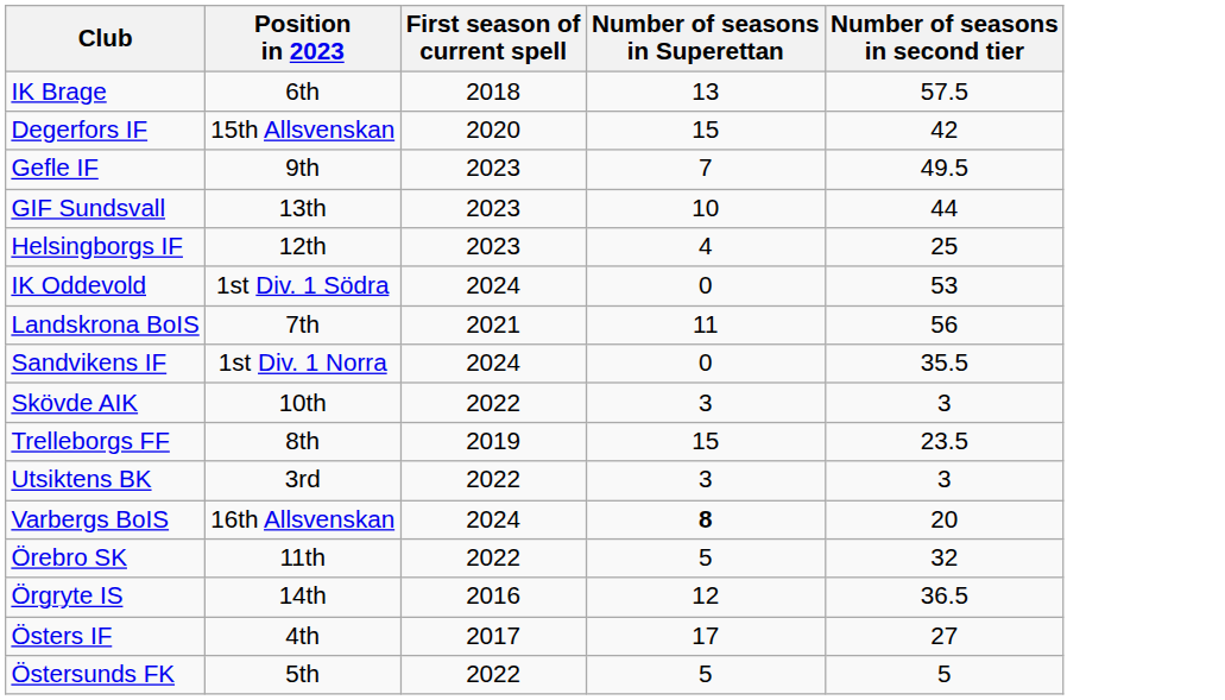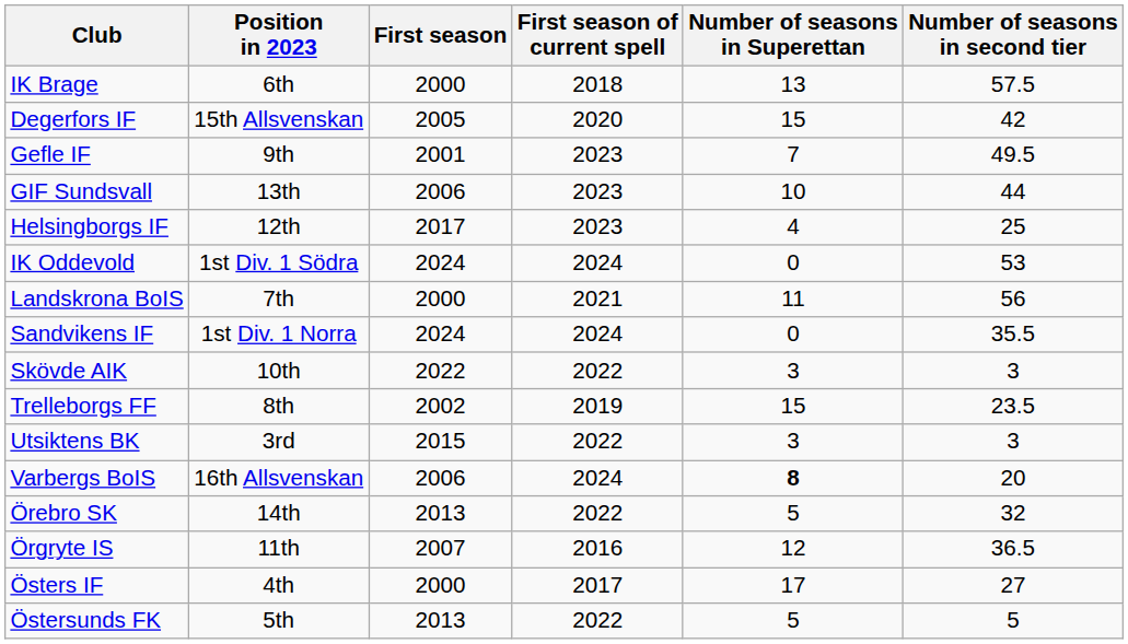 <table class="wikitable sortable"  style="text-align:center">
 <tr>
 <th>Club</th>
 <th>Position<br>in <a href='#'>2023</a></th>
+<th>First season</th>
 <th>First season of<br>current spell</th>
 <th>Number of seasons<br>in Superettan</th>
 <th>Number of seasons<br>in second tier</th>
 </tr>
 <tr>
 <td align=left><a href='#'>IK Brage</a></td>
 <td>6th</td>
+<td>2000</td>
 <td>2018</td>
 <td>13</td>
 <td>57.5</td>
 </tr>
 <tr>
 <td align=left><a href='#'>Degerfors IF</a></td>
 <td>15th <a href='#'>Allsvenskan</a></td>
+<td>2005</td>
 <td>2020</td>
 <td>15</td>
 <td>42</td>
 </tr>
 <tr>
 <td align=left><a href='#'>Gefle IF</a></td>
 <td>9th</td>
+<td>2001</td>
 <td>2023</td>
 <td>7</td>
 <td>49.5</td>
 </tr>
 <tr>
 <td align=left><a href='#'>GIF Sundsvall</a></td>
 <td>13th</td>
+<td>2006</td>
 <td>2023</td>
 <td>10</td>
 <td>44</td>
 </tr>
 <tr>
 <td align=left><a href='#'>Helsingborgs IF</a></td>
 <td>12th</td>
+<td>2017</td>
 <td>2023</td>
 <td>4</td>
 <td>25</td>
 </tr>
 <tr>
 <td align=left><a href='#'>IK Oddevold</a></td>
 <td>1st <a href='#'>Div. 1 Södra</a></td>
 <td>2024</td>
+<td>2024</td>
 <td>0</td>
 <td>53</td>
 </tr>
 <tr>
 <td align=left><a href='#'>Landskrona BoIS</a></td>
 <td>7th</td>
+<td>2000</td>
 <td>2021</td>
 <td>11</td>
 <td>56</td>
 </tr>
 <tr>
 <td align=left><a href='#'>Sandvikens IF</a></td>
 <td>1st <a href='#'>Div. 1 Norra</a></td>
 <td>2024</td>
+<td>2024</td>
 <td>0</td>
 <td>35.5</td>
 </tr>
 <tr>
 <td align=left><a href='#'>Skövde AIK</a></td>
 <td>10th</td>
 <td>2022</td>
+<td>2022</td>
 <td>3</td>
 <td>3</td>
 </tr>
 <tr>
 <td align=left><a href='#'>Trelleborgs FF</a></td>
 <td>8th</td>
+<td>2002</td>
 <td>2019</td>
 <td>15</td>
 <td>23.5</td>
 </tr>
 <tr>
 <td align=left><a href='#'>Utsiktens BK</a></td>
 <td>3rd</td>
+<td>2015</td>
 <td>2022</td>
 <td>3</td>
 <td>3</td>
 </tr>
 <tr>
 <td align=left><a href='#'>Varbergs BoIS</a></td>
 <td>16th <a href='#'>Allsvenskan</a></td>
+<td>2006</td>
 <td>2024</td>
 <td><strong>8</strong></td>
 <td>20</td>
 </tr>
 <tr>
 <td align=left><a href='#'>Örebro SK</a></td>
-<td>11th</td>
+<td>14th</td>
+<td>2013</td>
 <td>2022</td>
 <td>5</td>
 <td>32</td>
 </tr>
 <tr>
 <td align=left><a href='#'>Örgryte IS</a></td>
-<td>14th</td>
+<td>11th</td>
+<td>2007</td>
 <td>2016</td>
 <td>12</td>
 <td>36.5</td>
 </tr>
 <tr>
 <td align=left><a href='#'>Östers IF</a></td>
 <td>4th</td>
+<td>2000</td>
 <td>2017</td>
 <td>17</td>
 <td>27</td>
 </tr>
 <tr>
 <td align=left><a href='#'>Östersunds FK</a></td>
 <td>5th</td>
+<td>2013</td>
 <td>2022</td>
 <td>5</td>
 <td>5</td>
 </tr>
 </table>
